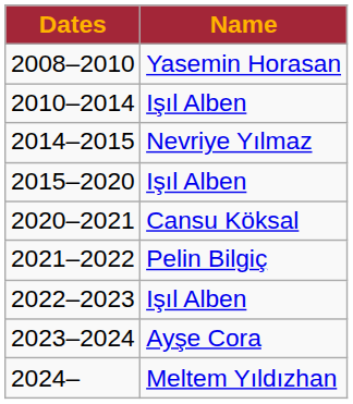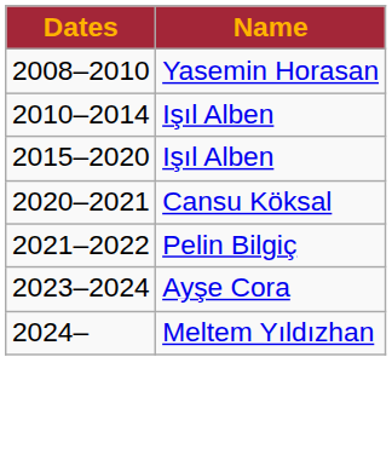 <table class="wikitable">
 <tr>
 <th style="color:#FFB300; background:#A32638;">Dates</th>
 <th style="color:#FFB300; background:#A32638;">Name</th>
 </tr>
 <tr>
 <td>2008–2010</td>
 <td> <a href='#'>Yasemin Horasan</a></td>
 </tr>
 <tr>
 <td>2010–2014</td>
 <td> <a href='#'>Işıl Alben</a></td>
 </tr>
 <tr>
-<td>2014–2015</td>
-<td> <a href='#'>Nevriye Yılmaz</a></td>
-</tr>
-<tr>
 <td>2015–2020</td>
 <td> <a href='#'>Işıl Alben</a></td>
 </tr>
 <tr>
 <td>2020–2021</td>
 <td> <a href='#'>Cansu Köksal</a></td>
 </tr>
 <tr>
 <td>2021–2022</td>
 <td> <a href='#'>Pelin Bilgiç</a></td>
 </tr>
 <tr>
-<td>2022–2023</td>
-<td> <a href='#'>Işıl Alben</a></td>
-</tr>
-<tr>
 <td>2023–2024</td>
 <td> <a href='#'>Ayşe Cora</a></td>
 </tr>
 <tr>
 <td>2024–</td>
 <td> <a href='#'>Meltem Yıldızhan</a></td>
 </tr>
 </table>
